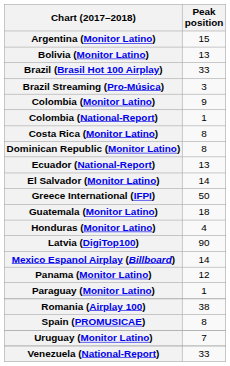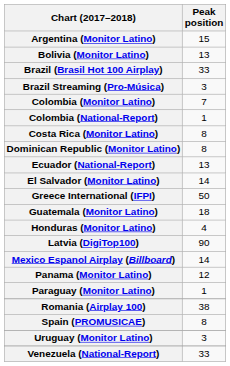 <table class="wikitable sortable plainrowheaders" style="text-align:center">
 <tr>
 <th scope="col">Chart (2017–2018)</th>
 <th scope="col">Peak<br> position</th>
 </tr>
 <tr>
 <th scope="row">Argentina (<a href='#'>Monitor Latino</a>)</th>
 <td>15</td>
 </tr>
 <tr>
 <th scope="row">Bolivia  (<a href='#'>Monitor Latino</a>)</th>
 <td>13</td>
 </tr>
 <tr>
 <th scope="row">Brazil (<a href='#'>Brasil Hot 100 Airplay</a>)</th>
 <td>33</td>
 </tr>
 <tr>
 <th scope="row">Brazil Streaming (<a href='#'>Pro-Música</a>)</th>
 <td>3</td>
 </tr>
 <tr>
 <th scope="row">Colombia (<a href='#'>Monitor Latino</a>)</th>
-<td>9</td>
+<td>7</td>
 </tr>
 <tr>
 <th scope="row">Colombia (<a href='#'>National-Report</a>)</th>
 <td>1</td>
 </tr>
 <tr>
 <th scope="row">Costa Rica (<a href='#'>Monitor Latino</a>)</th>
 <td>8</td>
 </tr>
 <tr>
 <th scope="row">Dominican Republic  (<a href='#'>Monitor Latino</a>)</th>
 <td>8</td>
 </tr>
 <tr>
 <th scope="row">Ecuador (<a href='#'>National-Report</a>)</th>
 <td>13</td>
 </tr>
 <tr>
 <th scope="row">El Salvador (<a href='#'>Monitor Latino</a>)</th>
 <td>14</td>
 </tr>
 <tr>
 <th scope="row">Greece International (<a href='#'>IFPI</a>)</th>
 <td>50</td>
 </tr>
 <tr>
 <th scope="row">Guatemala (<a href='#'>Monitor Latino</a>)</th>
 <td>18</td>
 </tr>
 <tr>
 <th scope="row">Honduras (<a href='#'>Monitor Latino</a>)</th>
 <td>4</td>
 </tr>
 <tr>
 <th scope="row">Latvia (<a href='#'>DigiTop100</a>)</th>
 <td>90</td>
 </tr>
 <tr>
 <th scope="row"><a href='#'>Mexico Espanol Airplay</a> (<em><a href='#'>Billboard</a></em>)</th>
 <td>14</td>
 </tr>
 <tr>
 <th scope="row">Panama (<a href='#'>Monitor Latino</a>)</th>
 <td>12</td>
 </tr>
 <tr>
 <th scope="row">Paraguay  (<a href='#'>Monitor Latino</a>)</th>
 <td>1</td>
 </tr>
 <tr>
 </tr>
 <tr>
 <th scope="row">Romania (<a href='#'>Airplay 100</a>)</th>
 <td>38</td>
 </tr>
 <tr>
 <th scope="row">Spain (<a href='#'>PROMUSICAE</a>)</th>
 <td>8</td>
 </tr>
 <tr>
 </tr>
 <tr>
 <th scope="row">Uruguay (<a href='#'>Monitor Latino</a>)</th>
-<td>7</td>
+<td>3</td>
 </tr>
 <tr>
 </tr>
 <tr>
 </tr>
 <tr>
 </tr>
 <tr>
 <th scope="row">Venezuela (<a href='#'>National-Report</a>)</th>
 <td>33</td>
 </tr>
 </table>
